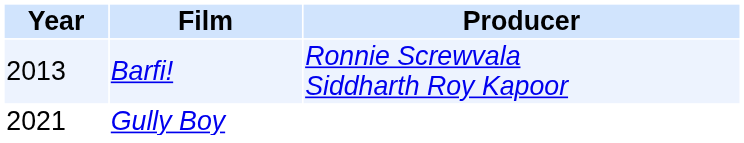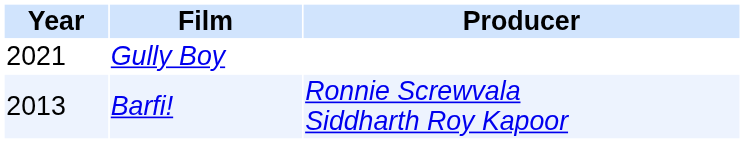 <table cellspacing="1" cellpadding="1" border="0" style="width:50%;">
 <tr style="background:#d1e4fd;">
 <th>Year</th>
 <th>Film</th>
 <th>Producer</th>
 </tr>
+<tr>
+<td>2021</td>
+<td><em><a href='#'>Gully Boy</a></em></td>
+<td></td>
+</tr>
 <tr style="background:#edf3fe;">
 <td>2013</td>
 <td><em><a href='#'>Barfi!</a></em></td>
 <td><em><a href='#'>Ronnie Screwvala</a> <br> <a href='#'>Siddharth Roy Kapoor</a></em></td>
 </tr>
-<tr>
-<td>2021</td>
-<td><em><a href='#'>Gully Boy</a></em></td>
-<td></td>
-</tr>
 </table>
